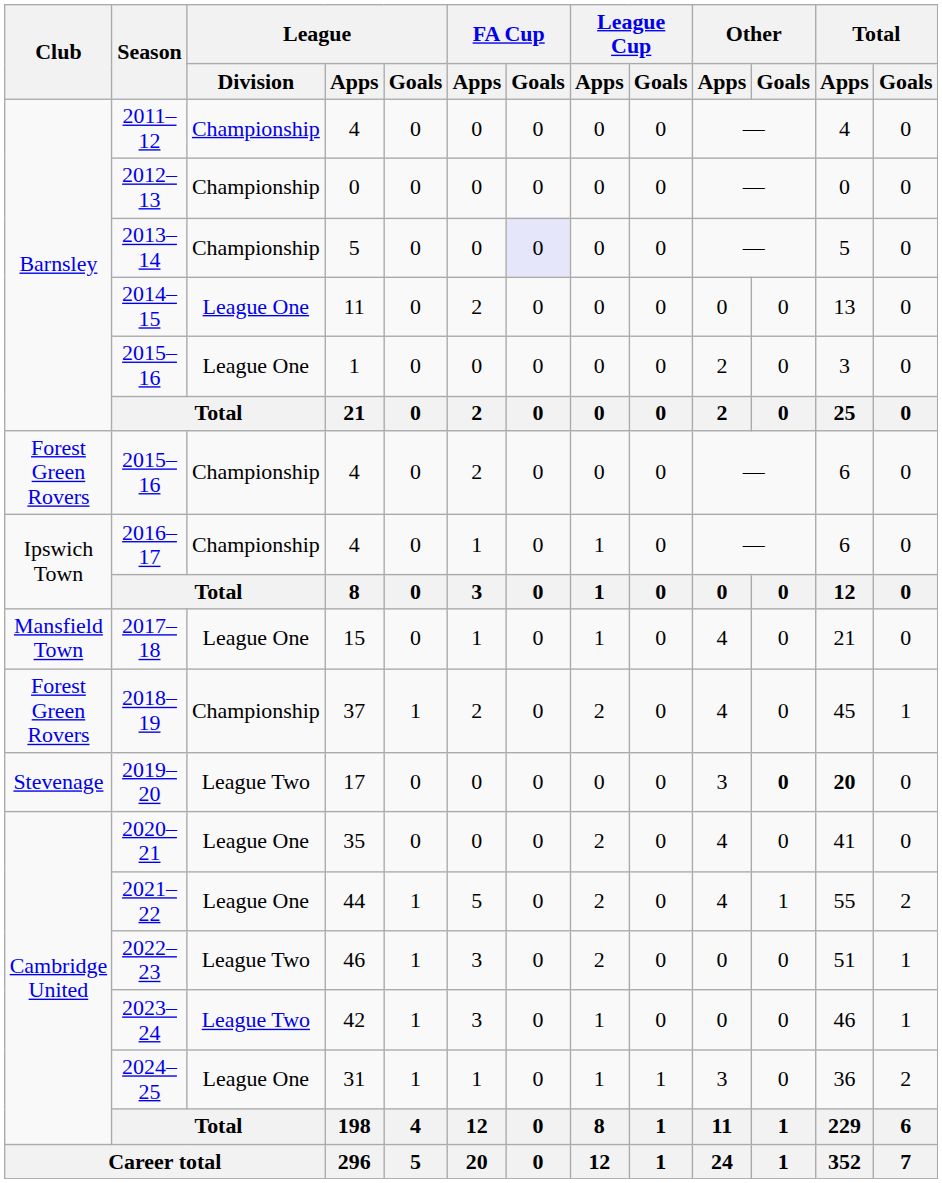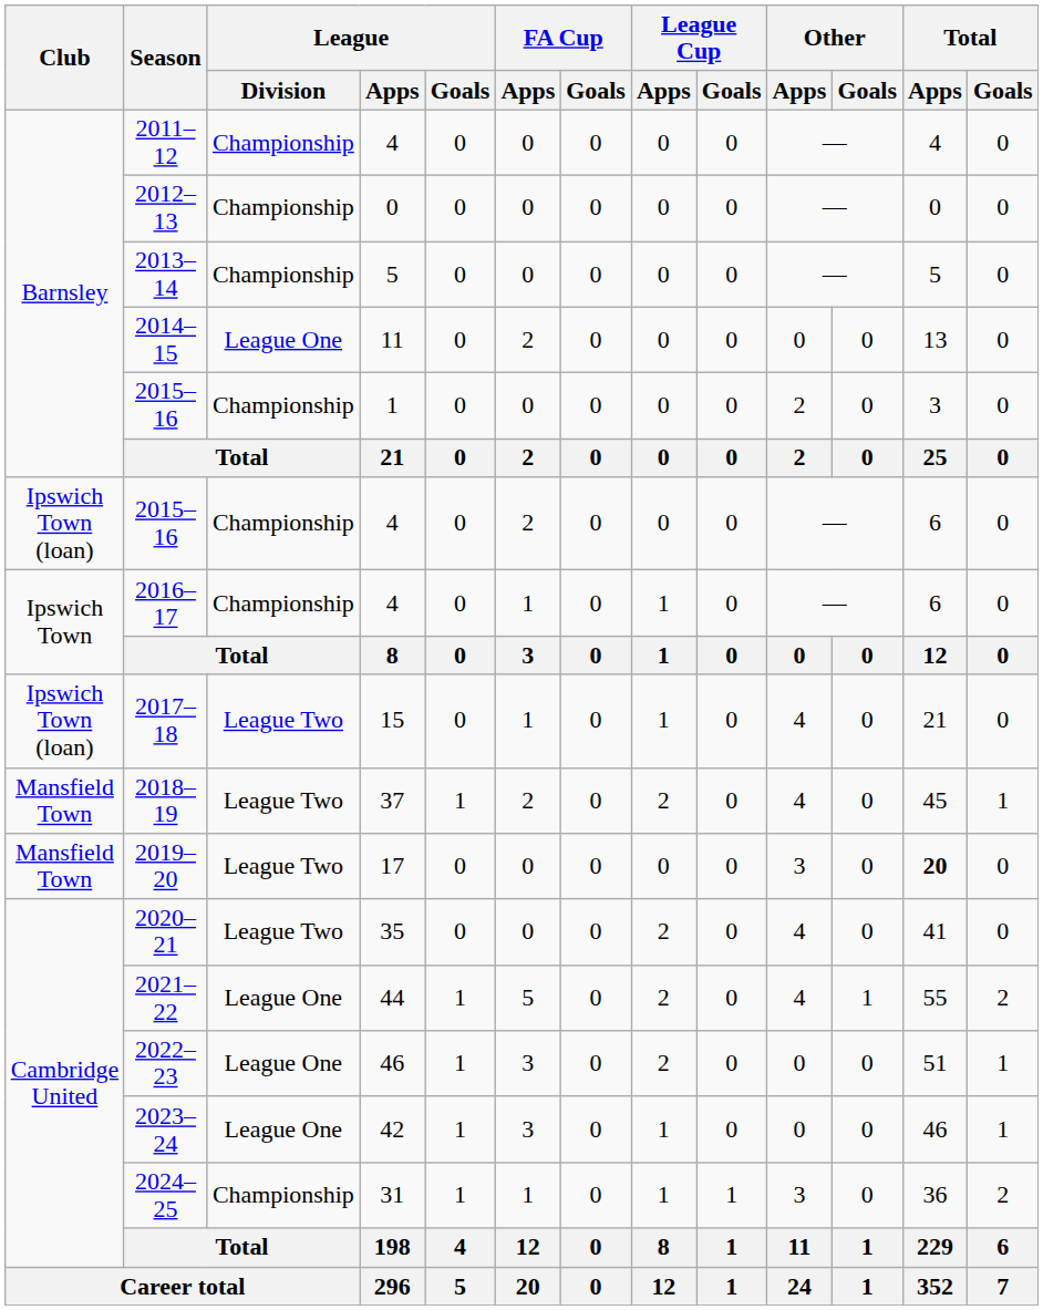 <table class="wikitable" style="text-align:center">
 <tr>
 <th rowspan="2">Club</th>
 <th rowspan="2">Season</th>
 <th colspan="3">League</th>
 <th colspan="2"><a href='#'>FA Cup</a></th>
 <th colspan="2"><a href='#'>League Cup</a></th>
 <th colspan="2">Other</th>
 <th colspan="2">Total</th>
 </tr>
 <tr>
 <th>Division</th>
 <th>Apps</th>
 <th>Goals</th>
 <th>Apps</th>
 <th>Goals</th>
 <th>Apps</th>
 <th>Goals</th>
 <th>Apps</th>
 <th>Goals</th>
 <th>Apps</th>
 <th>Goals</th>
 </tr>
 <tr>
 <td rowspan="6"><a href='#'>Barnsley</a></td>
 <td><a href='#'>2011–12</a></td>
 <td><a href='#'>Championship</a></td>
 <td>4</td>
 <td>0</td>
 <td>0</td>
 <td>0</td>
 <td>0</td>
 <td>0</td>
 <td colspan="2">—</td>
 <td>4</td>
 <td>0</td>
 </tr>
 <tr>
 <td><a href='#'>2012–13</a></td>
 <td>Championship</td>
 <td>0</td>
 <td>0</td>
 <td>0</td>
 <td>0</td>
 <td>0</td>
 <td>0</td>
 <td colspan="2">—</td>
 <td>0</td>
 <td>0</td>
 </tr>
 <tr>
 <td><a href='#'>2013–14</a></td>
 <td>Championship</td>
 <td>5</td>
 <td>0</td>
 <td>0</td>
-<td style="background: lavender;">0</td>
+<td>0</td>
 <td>0</td>
 <td>0</td>
 <td colspan="2">—</td>
 <td>5</td>
 <td>0</td>
 </tr>
 <tr>
 <td><a href='#'>2014–15</a></td>
 <td><a href='#'>League One</a></td>
 <td>11</td>
 <td>0</td>
 <td>2</td>
 <td>0</td>
 <td>0</td>
 <td>0</td>
 <td>0</td>
 <td>0</td>
 <td>13</td>
 <td>0</td>
 </tr>
 <tr>
 <td><a href='#'>2015–16</a></td>
-<td>League One</td>
+<td>Championship</td>
 <td>1</td>
 <td>0</td>
 <td>0</td>
 <td>0</td>
 <td>0</td>
 <td>0</td>
 <td>2</td>
 <td>0</td>
 <td>3</td>
 <td>0</td>
 </tr>
 <tr>
 <th colspan="2">Total</th>
 <th>21</th>
 <th>0</th>
 <th>2</th>
 <th>0</th>
 <th>0</th>
 <th>0</th>
 <th>2</th>
 <th>0</th>
 <th>25</th>
 <th>0</th>
 </tr>
 <tr>
-<td><a href='#'>Forest Green Rovers</a></td>
+<td><a href='#'>Ipswich Town</a> (loan)</td>
 <td><a href='#'>2015–16</a></td>
 <td>Championship</td>
 <td>4</td>
 <td>0</td>
 <td>2</td>
 <td>0</td>
 <td>0</td>
 <td>0</td>
 <td colspan="2">—</td>
 <td>6</td>
 <td>0</td>
 </tr>
 <tr>
 <td rowspan="2">Ipswich Town</td>
 <td><a href='#'>2016–17</a></td>
 <td>Championship</td>
 <td>4</td>
 <td>0</td>
 <td>1</td>
 <td>0</td>
 <td>1</td>
 <td>0</td>
 <td colspan="2">—</td>
 <td>6</td>
 <td>0</td>
 </tr>
 <tr>
 <th colspan="2">Total</th>
 <th>8</th>
 <th>0</th>
 <th>3</th>
 <th>0</th>
 <th>1</th>
 <th>0</th>
 <th>0</th>
 <th>0</th>
 <th>12</th>
 <th>0</th>
 </tr>
 <tr>
-<td><a href='#'>Mansfield Town</a></td>
+<td><a href='#'>Ipswich Town</a> (loan)</td>
 <td><a href='#'>2017–18</a></td>
-<td>League One</td>
+<td><a href='#'>League Two</a></td>
 <td>15</td>
 <td>0</td>
 <td>1</td>
 <td>0</td>
 <td>1</td>
 <td>0</td>
 <td>4</td>
 <td>0</td>
 <td>21</td>
 <td>0</td>
 </tr>
 <tr>
-<td><a href='#'>Forest Green Rovers</a></td>
+<td><a href='#'>Mansfield Town</a></td>
 <td><a href='#'>2018–19</a></td>
-<td>Championship</td>
+<td>League Two</td>
 <td>37</td>
 <td>1</td>
 <td>2</td>
 <td>0</td>
 <td>2</td>
 <td>0</td>
 <td>4</td>
 <td>0</td>
 <td>45</td>
 <td>1</td>
 </tr>
 <tr>
-<td><a href='#'>Stevenage</a></td>
+<td><a href='#'>Mansfield Town</a></td>
 <td><a href='#'>2019–20</a></td>
 <td>League Two</td>
 <td>17</td>
 <td>0</td>
 <td>0</td>
 <td>0</td>
 <td>0</td>
 <td>0</td>
 <td>3</td>
-<td><strong>0</strong></td>
+<td>0</td>
 <td><strong>20</strong></td>
 <td>0</td>
 </tr>
 <tr>
 <td rowspan="6"><a href='#'>Cambridge United</a></td>
 <td><a href='#'>2020–21</a></td>
-<td>League One</td>
+<td>League Two</td>
 <td>35</td>
 <td>0</td>
 <td>0</td>
 <td>0</td>
 <td>2</td>
 <td>0</td>
 <td>4</td>
 <td>0</td>
 <td>41</td>
 <td>0</td>
 </tr>
 <tr>
 <td><a href='#'>2021–22</a></td>
 <td>League One</td>
 <td>44</td>
 <td>1</td>
 <td>5</td>
 <td>0</td>
 <td>2</td>
 <td>0</td>
 <td>4</td>
 <td>1</td>
 <td>55</td>
 <td>2</td>
 </tr>
 <tr>
 <td><a href='#'>2022–23</a></td>
-<td>League Two</td>
+<td>League One</td>
 <td>46</td>
 <td>1</td>
 <td>3</td>
 <td>0</td>
 <td>2</td>
 <td>0</td>
 <td>0</td>
 <td>0</td>
 <td>51</td>
 <td>1</td>
 </tr>
 <tr>
 <td><a href='#'>2023–24</a></td>
-<td><a href='#'>League Two</a></td>
+<td>League One</td>
 <td>42</td>
 <td>1</td>
 <td>3</td>
 <td>0</td>
 <td>1</td>
 <td>0</td>
 <td>0</td>
 <td>0</td>
 <td>46</td>
 <td>1</td>
 </tr>
 <tr>
 <td><a href='#'>2024–25</a></td>
-<td>League One</td>
+<td>Championship</td>
 <td>31</td>
 <td>1</td>
 <td>1</td>
 <td>0</td>
 <td>1</td>
 <td>1</td>
 <td>3</td>
 <td>0</td>
 <td>36</td>
 <td>2</td>
 </tr>
 <tr>
 <th colspan="2">Total</th>
 <th>198</th>
 <th>4</th>
 <th>12</th>
 <th>0</th>
 <th>8</th>
 <th>1</th>
 <th>11</th>
 <th>1</th>
 <th>229</th>
 <th>6</th>
 </tr>
 <tr>
 <th colspan="3">Career total</th>
 <th>296</th>
 <th>5</th>
 <th>20</th>
 <th>0</th>
 <th>12</th>
 <th>1</th>
 <th>24</th>
 <th>1</th>
 <th>352</th>
 <th>7</th>
 </tr>
 </table>
